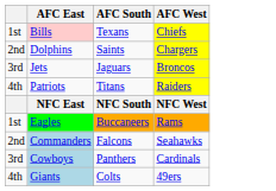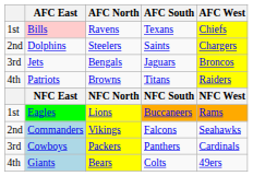 <table class="wikitable">
 <tr>
 <th></th>
 <th>AFC East</th>
+<th>AFC North</th>
 <th>AFC South</th>
 <th>AFC West</th>
 </tr>
 <tr>
 <td>1st</td>
 <td style="background-color:#ffcccc"><a href='#'>Bills</a></td>
+<td><a href='#'>Ravens</a></td>
 <td><a href='#'>Texans</a></td>
 <td style="background-color:#ffff00"><a href='#'>Chiefs</a></td>
 </tr>
 <tr>
 <td>2nd</td>
 <td><a href='#'>Dolphins</a></td>
+<td><a href='#'>Steelers</a></td>
 <td><a href='#'>Saints</a></td>
 <td style="background-color:#ffff00"><a href='#'>Chargers</a></td>
 </tr>
 <tr>
 <td>3rd</td>
 <td><a href='#'>Jets</a></td>
+<td><a href='#'>Bengals</a></td>
 <td><a href='#'>Jaguars</a></td>
 <td style="background-color:#ffff00"><a href='#'>Broncos</a></td>
 </tr>
 <tr>
 <td>4th</td>
 <td><a href='#'>Patriots</a></td>
+<td><a href='#'>Browns</a></td>
 <td><a href='#'>Titans</a></td>
 <td style="background-color:#ffff00"><a href='#'>Raiders</a></td>
 </tr>
 <tr>
 <th></th>
 <th>NFC East</th>
+<th>NFC North</th>
 <th>NFC South</th>
 <th>NFC West</th>
 </tr>
 <tr>
 <td>1st</td>
 <td style="background-color:#00ff00"><a href='#'>Eagles</a></td>
+<td style="background-color:#ffff00"><a href='#'>Lions</a></td>
 <td style="background-color:#ffaa00"><a href='#'>Buccaneers</a></td>
 <td style="background-color:#ffaa00"><a href='#'>Rams</a></td>
 </tr>
 <tr>
 <td>2nd</td>
 <td style="background-color:#add8e6"><a href='#'>Commanders</a></td>
+<td style="background-color:#ffff00"><a href='#'>Vikings</a></td>
 <td><a href='#'>Falcons</a></td>
 <td><a href='#'>Seahawks</a></td>
 </tr>
 <tr>
 <td>3rd</td>
 <td style="background-color:#add8e6"><a href='#'>Cowboys</a></td>
+<td style="background-color:#ffff00"><a href='#'>Packers</a></td>
 <td><a href='#'>Panthers</a></td>
 <td><a href='#'>Cardinals</a></td>
 </tr>
 <tr>
 <td>4th</td>
 <td style="background-color:#add8e6"><a href='#'>Giants</a></td>
+<td style="background-color:#ffff00"><a href='#'>Bears</a></td>
 <td><a href='#'>Colts</a></td>
 <td><a href='#'>49ers</a></td>
 </tr>
 </table>
